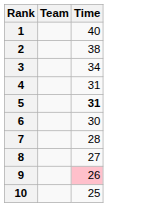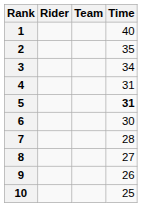 <table class="wikitable" margin-bottom:0;">
 <tr>
 <th scope="col">Rank</th>
+<th scope="col">Rider</th>
 <th scope="col">Team</th>
 <th scope="col">Time</th>
 </tr>
 <tr>
 <th scope="row">1</th>
+<td> </td>
 <td></td>
 <td align="right">40</td>
 </tr>
 <tr>
 <th scope="row">2</th>
+<td> </td>
 <td></td>
-<td align="right">38</td>
+<td align="right">35</td>
 </tr>
 <tr>
 <th scope="row">3</th>
+<td></td>
 <td></td>
 <td align="right">34</td>
 </tr>
 <tr>
 <th scope="row">4</th>
 <td></td>
+<td></td>
 <td align="right">31</td>
 </tr>
 <tr>
 <th scope="row">5</th>
+<td></td>
 <td></td>
 <td align="right"><strong>31</strong></td>
 </tr>
 <tr>
 <th scope="row">6</th>
 <td></td>
+<td></td>
 <td align="right">30</td>
 </tr>
 <tr>
 <th scope="row">7</th>
+<td> </td>
 <td></td>
 <td align="right">28</td>
 </tr>
 <tr>
 <th scope="row">8</th>
 <td></td>
+<td></td>
 <td align="right">27</td>
 </tr>
 <tr>
 <th scope="row">9</th>
+<td> </td>
 <td></td>
-<td align="right" style="background: pink;">26</td>
+<td align="right">26</td>
 </tr>
 <tr>
 <th scope="row">10</th>
 <td></td>
+<td></td>
 <td align="right">25</td>
 </tr>
 </table>
